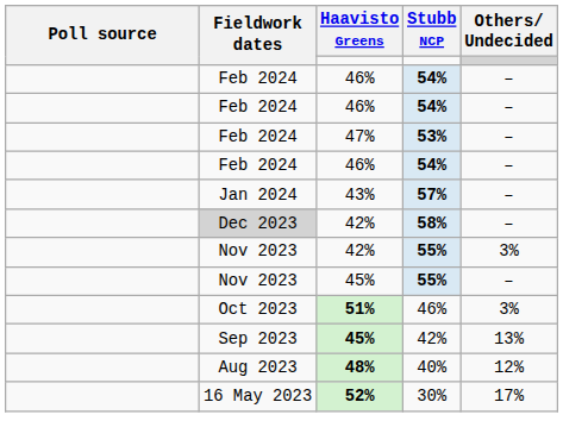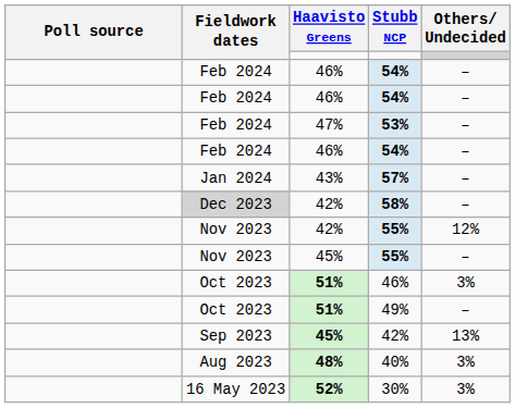 <table class="wikitable" style="text-align:center;font-size:85%;line-height:14px;">
 <tr bgcolor=lightgray>
 <th rowspan="2" style="width:125px;">Poll source</th>
 <th rowspan="2">Fieldwork<br>dates</th>
 <th><a href='#'>Haavisto</a><br><small><a href='#'>Greens</a></small></th>
 <th><a href='#'>Stubb</a><br><small><a href='#'>NCP</a></small></th>
 <th>Others/<br>Undecided</th>
 </tr>
 <tr>
 <td bgcolor=></td>
 <td bgcolor=></td>
 <td bgcolor=lightgray></td>
 </tr>
 <tr>
 <td></td>
 <td>Feb 2024</td>
 <td>46%</td>
 <td style="background:#D9E9F4;"><strong>54%</strong></td>
 <td>–</td>
 </tr>
 <tr>
 <td></td>
 <td>Feb 2024</td>
 <td>46%</td>
 <td style="background:#D9E9F4;"><strong>54%</strong></td>
 <td>–</td>
 </tr>
 <tr>
 <td></td>
 <td>Feb 2024</td>
 <td>47%</td>
 <td style="background:#D9E9F4;"><strong>53%</strong></td>
 <td>–</td>
 </tr>
 <tr>
 <td></td>
 <td>Feb 2024</td>
 <td>46%</td>
 <td style="background:#D9E9F4;"><strong>54%</strong></td>
 <td>–</td>
 </tr>
 <tr>
 <td></td>
 <td>Jan 2024</td>
 <td>43%</td>
 <td style="background:#D9E9F4;"><strong>57%</strong></td>
 <td>–</td>
 </tr>
 <tr>
 <td></td>
 <td style="background: lightgrey;">Dec 2023</td>
 <td>42%</td>
 <td style="background:#D9E9F4;"><strong>58%</strong></td>
 <td>–</td>
 </tr>
 <tr>
 <td></td>
 <td>Nov 2023</td>
 <td>42%</td>
 <td style="background:#D9E9F4;"><strong>55%</strong></td>
-<td>3%</td>
+<td>12%</td>
 </tr>
 <tr>
 <td></td>
 <td>Nov 2023</td>
 <td>45%</td>
 <td style="background:#D9E9F4;"><strong>55%</strong></td>
 <td>–</td>
 </tr>
 <tr>
 <td></td>
 <td>Oct 2023</td>
 <td style="background:#D3F2D0"><strong>51%</strong></td>
 <td>46%</td>
 <td>3%</td>
 </tr>
 <tr>
 <td></td>
+<td>Oct 2023</td>
+<td style="background:#D3F2D0"><strong>51%</strong></td>
+<td>49%</td>
+<td>–</td>
+</tr>
+<tr>
+<td></td>
 <td>Sep 2023</td>
 <td style="background:#D3F2D0"><strong>45%</strong></td>
 <td>42%</td>
 <td>13%</td>
 </tr>
 <tr>
 <td></td>
 <td>Aug 2023</td>
 <td style="background:#D3F2D0"><strong>48%</strong></td>
 <td>40%</td>
-<td>12%</td>
+<td>3%</td>
 </tr>
 <tr>
 <td></td>
 <td>16 May 2023</td>
 <td style="background:#D3F2D0"><strong>52%</strong></td>
 <td>30%</td>
-<td>17%</td>
+<td>3%</td>
 </tr>
 </table>
